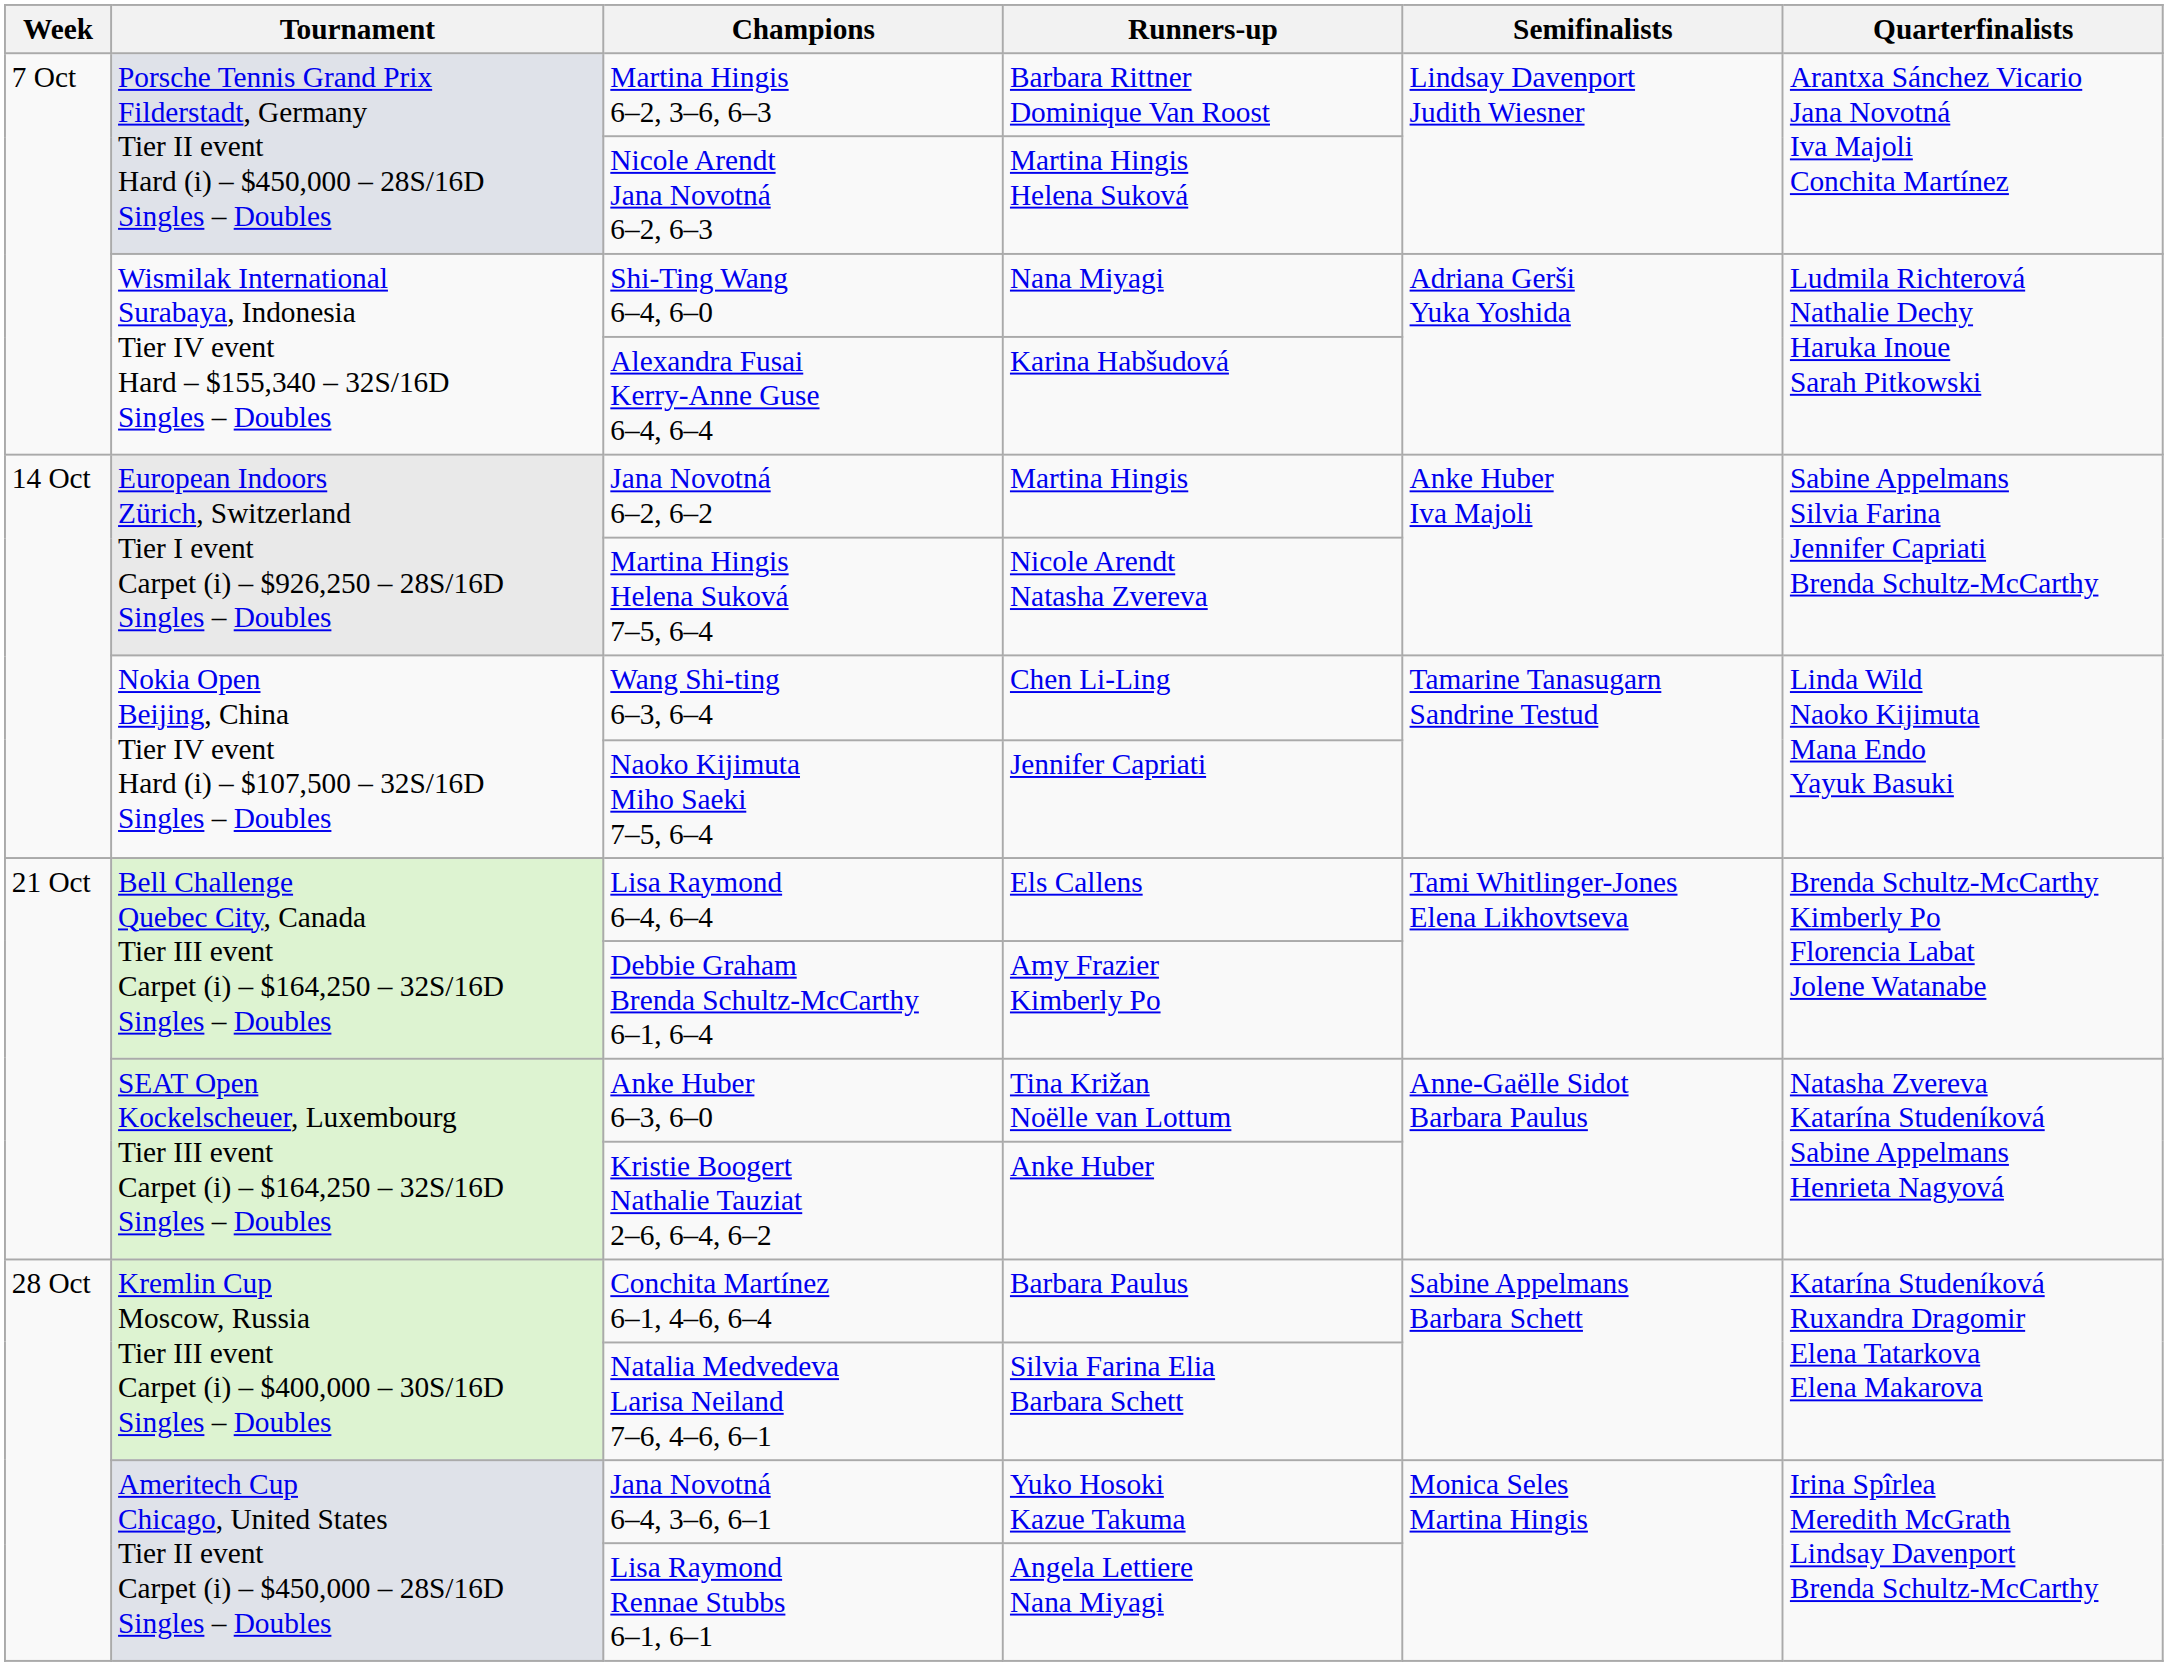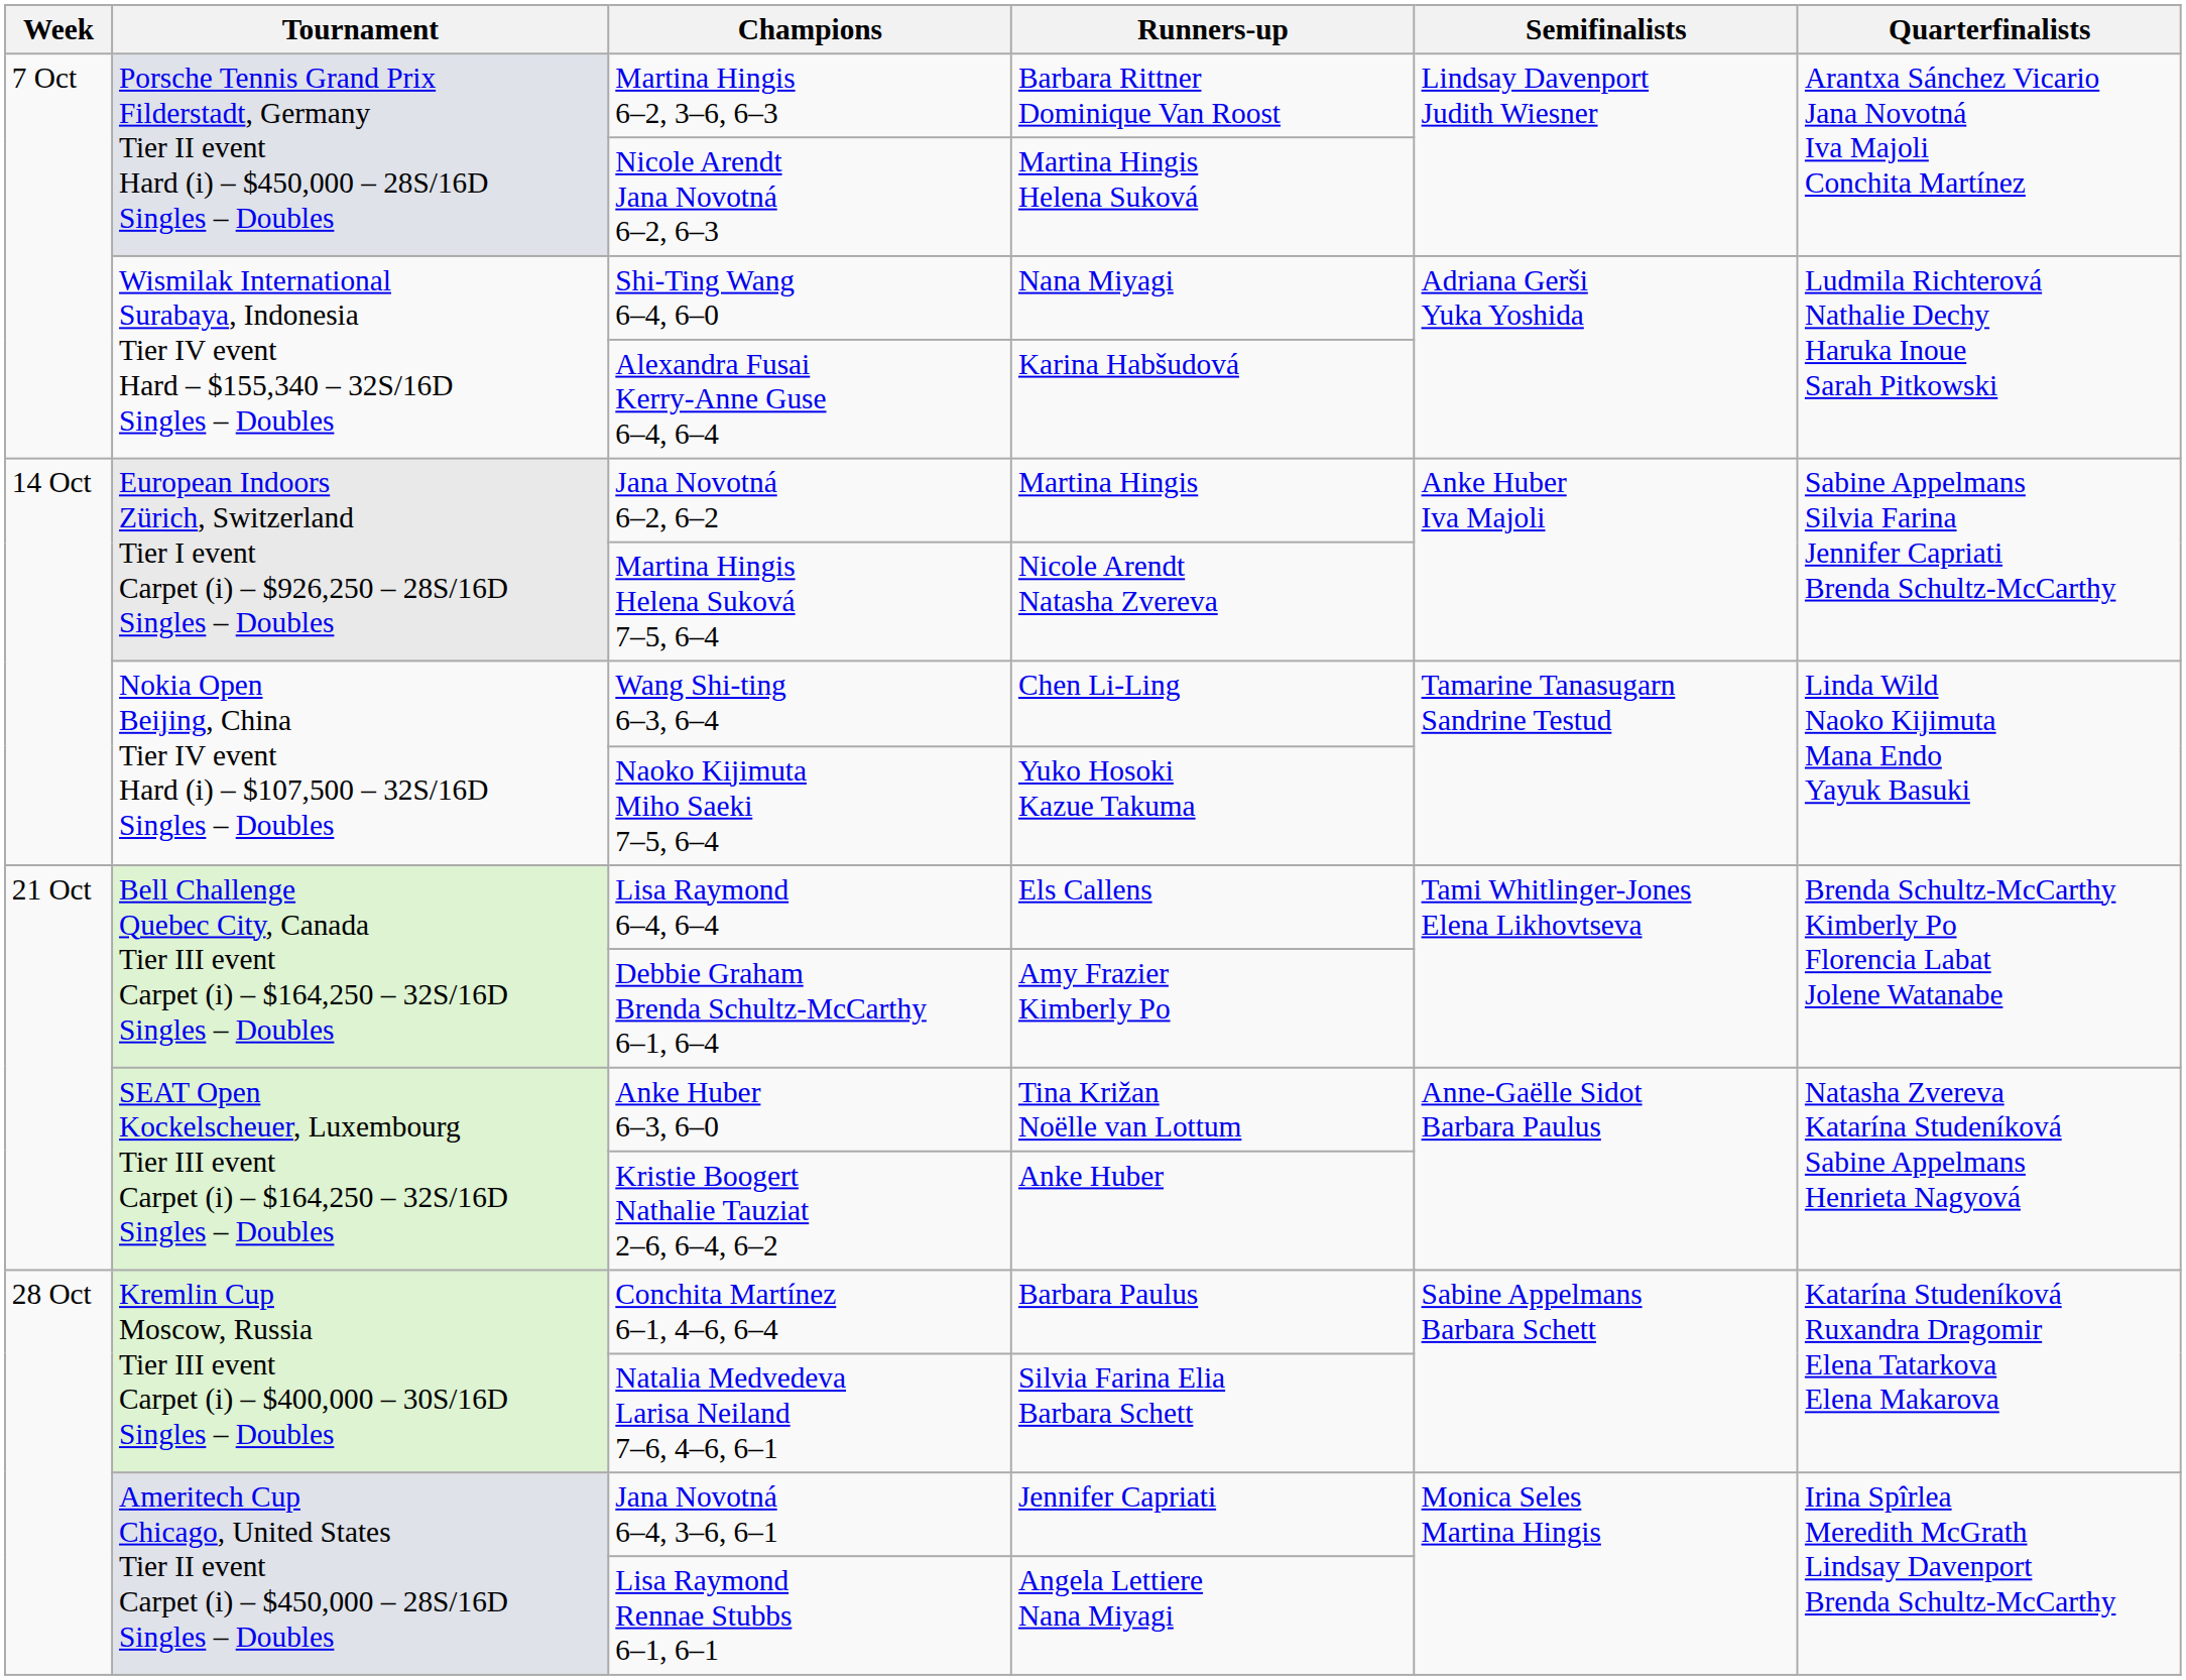 <table class=wikitable style=font-size:95%>
 <tr>
 <th style="width:48px;">Week</th>
 <th style="width:248px;">Tournament</th>
 <th style="width:200px;">Champions</th>
 <th style="width:200px;">Runners-up</th>
 <th style="width:190px;">Semifinalists</th>
 <th style="width:190px;">Quarterfinalists</th>
 </tr>
 <tr valign=top>
 <td rowspan=4>7 Oct</td>
 <td bgcolor=#dfe2e9 rowspan=2><a href='#'>Porsche Tennis Grand Prix</a><br><a href='#'>Filderstadt</a>, Germany<br>Tier II event<br>Hard (i) – $450,000 – 28S/16D<br><a href='#'>Singles</a> – <a href='#'>Doubles</a></td>
 <td> <a href='#'>Martina Hingis</a><br>6–2, 3–6, 6–3</td>
 <td> <a href='#'>Barbara Rittner</a> <br>  <a href='#'>Dominique Van Roost</a></td>
 <td rowspan=2>  <a href='#'>Lindsay Davenport</a><br> <a href='#'>Judith Wiesner</a></td>
 <td rowspan=2> <a href='#'>Arantxa Sánchez Vicario</a><br> <a href='#'>Jana Novotná</a><br> <a href='#'>Iva Majoli</a><br> <a href='#'>Conchita Martínez</a></td>
 </tr>
 <tr valign=top>
 <td> <a href='#'>Nicole Arendt</a> <br>  <a href='#'>Jana Novotná</a><br> 6–2, 6–3</td>
 <td> <a href='#'>Martina Hingis</a> <br>  <a href='#'>Helena Suková</a></td>
 </tr>
 <tr valign=top>
 <td rowspan=2><a href='#'>Wismilak International</a><br> <a href='#'>Surabaya</a>, Indonesia<br>Tier IV event<br>Hard – $155,340 – 32S/16D<br><a href='#'>Singles</a> – <a href='#'>Doubles</a><br></td>
 <td> <a href='#'>Shi-Ting Wang</a><br>6–4, 6–0</td>
 <td> <a href='#'>Nana Miyagi</a></td>
 <td rowspan=2> <a href='#'>Adriana Gerši</a><br> <a href='#'>Yuka Yoshida</a></td>
 <td rowspan=2> <a href='#'>Ludmila Richterová</a><br> <a href='#'>Nathalie Dechy</a><br> <a href='#'>Haruka Inoue</a><br> <a href='#'>Sarah Pitkowski</a></td>
 </tr>
 <tr valign=top>
 <td> <a href='#'>Alexandra Fusai</a> <br>  <a href='#'>Kerry-Anne Guse</a><br> 6–4, 6–4</td>
 <td> <a href='#'>Karina Habšudová</a></td>
 </tr>
 <tr valign=top>
 <td rowspan=4>14 Oct</td>
 <td bgcolor=#E9E9E9 rowspan=2><a href='#'>European Indoors</a><br> <a href='#'>Zürich</a>, Switzerland <br>Tier I event<br>Carpet (i) – $926,250 – 28S/16D<br><a href='#'>Singles</a> – <a href='#'>Doubles</a></td>
 <td> <a href='#'>Jana Novotná</a><br>6–2, 6–2</td>
 <td> <a href='#'>Martina Hingis</a></td>
 <td rowspan=2>  <a href='#'>Anke Huber</a><br> <a href='#'>Iva Majoli</a></td>
 <td rowspan=2> <a href='#'>Sabine Appelmans</a><br> <a href='#'>Silvia Farina</a><br> <a href='#'>Jennifer Capriati</a><br> <a href='#'>Brenda Schultz-McCarthy</a></td>
 </tr>
 <tr valign=top>
 <td> <a href='#'>Martina Hingis</a> <br>  <a href='#'>Helena Suková</a><br> 7–5, 6–4</td>
 <td> <a href='#'>Nicole Arendt</a> <br>  <a href='#'>Natasha Zvereva</a></td>
 </tr>
 <tr valign=top>
 <td rowspan=2><a href='#'>Nokia Open</a><br> <a href='#'>Beijing</a>, China<br>Tier IV event<br>Hard (i) – $107,500 – 32S/16D<br><a href='#'>Singles</a> – <a href='#'>Doubles</a></td>
 <td> <a href='#'>Wang Shi-ting</a><br>6–3, 6–4</td>
 <td> <a href='#'>Chen Li-Ling</a></td>
 <td rowspan=2> <a href='#'>Tamarine Tanasugarn</a><br> <a href='#'>Sandrine Testud</a></td>
 <td rowspan=2> <a href='#'>Linda Wild</a><br> <a href='#'>Naoko Kijimuta</a><br> <a href='#'>Mana Endo</a><br> <a href='#'>Yayuk Basuki</a></td>
 </tr>
 <tr valign=top>
 <td> <a href='#'>Naoko Kijimuta</a> <br>  <a href='#'>Miho Saeki</a><br> 7–5, 6–4</td>
-<td> <a href='#'>Jennifer Capriati</a></td>
+<td> <a href='#'>Yuko Hosoki</a> <br>  <a href='#'>Kazue Takuma</a></td>
 </tr>
 <tr valign=top>
 <td rowspan=4>21 Oct</td>
 <td bgcolor=#DDF3D1 rowspan=2><a href='#'>Bell Challenge</a><br><a href='#'>Quebec City</a>, Canada<br>Tier III event<br>Carpet (i) – $164,250 – 32S/16D<br><a href='#'>Singles</a> – <a href='#'>Doubles</a></td>
 <td> <a href='#'>Lisa Raymond</a><br>6–4, 6–4</td>
 <td> <a href='#'>Els Callens</a></td>
 <td rowspan=2>  <a href='#'>Tami Whitlinger-Jones</a><br> <a href='#'>Elena Likhovtseva</a></td>
 <td rowspan=2> <a href='#'>Brenda Schultz-McCarthy</a><br> <a href='#'>Kimberly Po</a><br> <a href='#'>Florencia Labat</a><br> <a href='#'>Jolene Watanabe</a></td>
 </tr>
 <tr valign=top>
 <td> <a href='#'>Debbie Graham</a> <br>  <a href='#'>Brenda Schultz-McCarthy</a><br> 6–1, 6–4</td>
 <td> <a href='#'>Amy Frazier</a> <br>  <a href='#'>Kimberly Po</a></td>
 </tr>
 <tr valign=top>
 <td bgcolor=#DDF3D1 rowspan=2><a href='#'>SEAT Open</a><br> <a href='#'>Kockelscheuer</a>, Luxembourg<br>Tier III event<br>Carpet (i) – $164,250 – 32S/16D<br><a href='#'>Singles</a> – <a href='#'>Doubles</a></td>
 <td> <a href='#'>Anke Huber</a><br>6–3, 6–0</td>
 <td> <a href='#'>Tina Križan</a> <br>  <a href='#'>Noëlle van Lottum</a></td>
 <td rowspan=2>  <a href='#'>Anne-Gaëlle Sidot</a><br> <a href='#'>Barbara Paulus</a></td>
 <td rowspan=2> <a href='#'>Natasha Zvereva</a><br> <a href='#'>Katarína Studeníková</a><br> <a href='#'>Sabine Appelmans</a><br> <a href='#'>Henrieta Nagyová</a></td>
 </tr>
 <tr valign=top>
 <td> <a href='#'>Kristie Boogert</a> <br>  <a href='#'>Nathalie Tauziat</a><br> 2–6, 6–4, 6–2</td>
 <td> <a href='#'>Anke Huber</a></td>
 </tr>
 <tr valign=top>
 <td rowspan=4>28 Oct</td>
 <td bgcolor=#DDF3D1 rowspan=2><a href='#'>Kremlin Cup</a><br> Moscow, Russia<br>Tier III event<br>Carpet (i) – $400,000 – 30S/16D<br><a href='#'>Singles</a> – <a href='#'>Doubles</a></td>
 <td> <a href='#'>Conchita Martínez</a><br>6–1, 4–6, 6–4</td>
 <td> <a href='#'>Barbara Paulus</a></td>
 <td rowspan=2>  <a href='#'>Sabine Appelmans</a><br> <a href='#'>Barbara Schett</a></td>
 <td rowspan=2> <a href='#'>Katarína Studeníková</a><br> <a href='#'>Ruxandra Dragomir</a><br> <a href='#'>Elena Tatarkova</a><br> <a href='#'>Elena Makarova</a></td>
 </tr>
 <tr valign=top>
 <td> <a href='#'>Natalia Medvedeva</a> <br>  <a href='#'>Larisa Neiland</a><br> 7–6, 4–6, 6–1</td>
 <td> <a href='#'>Silvia Farina Elia</a> <br>  <a href='#'>Barbara Schett</a></td>
 </tr>
 <tr valign=top>
 <td bgcolor=#dfe2e9 rowspan=2><a href='#'>Ameritech Cup</a><br> <a href='#'>Chicago</a>, United States<br>Tier II event<br>Carpet (i) – $450,000 – 28S/16D<br><a href='#'>Singles</a> – <a href='#'>Doubles</a></td>
 <td> <a href='#'>Jana Novotná</a><br>6–4, 3–6, 6–1</td>
-<td> <a href='#'>Yuko Hosoki</a> <br>  <a href='#'>Kazue Takuma</a></td>
+<td> <a href='#'>Jennifer Capriati</a></td>
 <td rowspan=2>  <a href='#'>Monica Seles</a><br> <a href='#'>Martina Hingis</a></td>
 <td rowspan=2> <a href='#'>Irina Spîrlea</a><br> <a href='#'>Meredith McGrath</a><br> <a href='#'>Lindsay Davenport</a><br> <a href='#'>Brenda Schultz-McCarthy</a></td>
 </tr>
 <tr valign=top>
 <td> <a href='#'>Lisa Raymond</a> <br>  <a href='#'>Rennae Stubbs</a><br> 6–1, 6–1</td>
 <td> <a href='#'>Angela Lettiere</a> <br>  <a href='#'>Nana Miyagi</a></td>
 </tr>
 </table>
